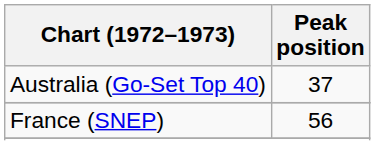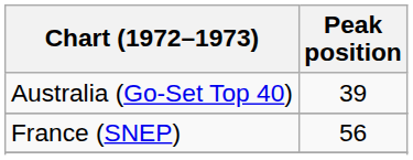 <table class="wikitable sortable">
 <tr>
 <th>Chart (1972–1973)</th>
 <th>Peak<br>position</th>
 </tr>
 <tr>
 <td>Australia (<a href='#'>Go-Set Top 40</a>)</td>
-<td align="center">37</td>
+<td align="center">39</td>
 </tr>
 <tr>
 </tr>
 <tr>
 <td>France (<a href='#'>SNEP</a>)</td>
 <td align="center">56</td>
 </tr>
 <tr>
 </tr>
 <tr>
 </tr>
 <tr>
 </tr>
 <tr>
 </tr>
 </table>
